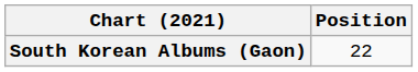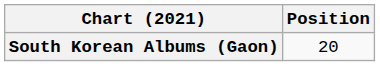 <table class="wikitable plainrowheaders" style="text-align:center">
 <tr>
 <th scope="col">Chart (2021)</th>
 <th scope="col">Position</th>
 </tr>
 <tr>
 <th scope="row">South Korean Albums (Gaon)</th>
-<td>22</td>
+<td>20</td>
 </tr>
 </table>
